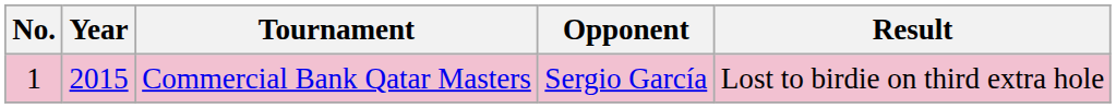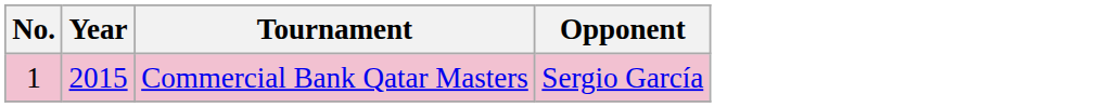 <table class="wikitable" style="font-size:95%;">
 <tr>
 <th>No.</th>
 <th>Year</th>
 <th>Tournament</th>
 <th>Opponent</th>
-<th>Result</th>
 </tr>
 <tr style="background:#F2C1D1;">
 <td align=center>1</td>
 <td><a href='#'>2015</a></td>
 <td><a href='#'>Commercial Bank Qatar Masters</a></td>
 <td> <a href='#'>Sergio García</a></td>
-<td>Lost to birdie on third extra hole</td>
 </tr>
 </table>
